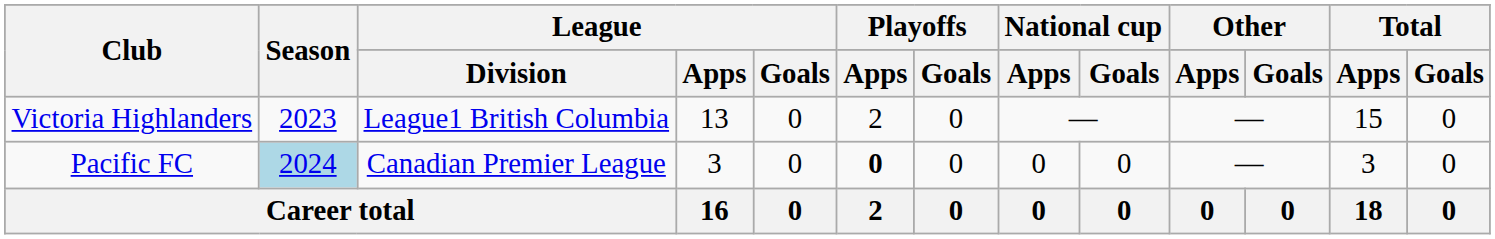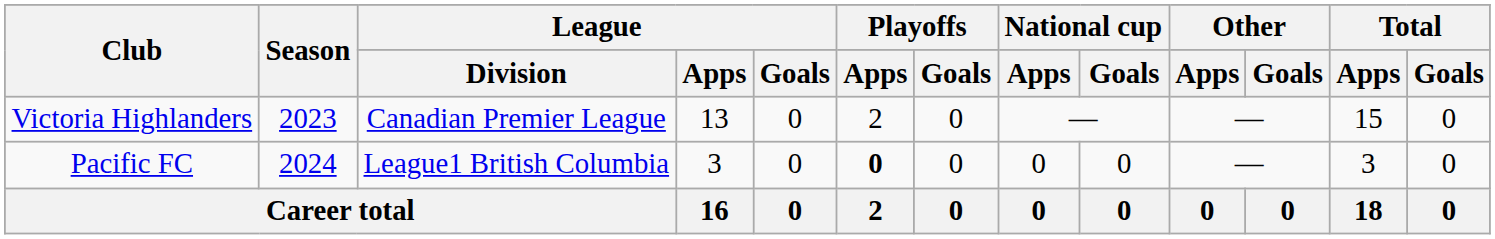 <table class="wikitable" style="text-align: center">
 <tr>
 <th rowspan="2">Club</th>
 <th rowspan="2">Season</th>
 <th colspan="3">League</th>
 <th colspan="2">Playoffs</th>
 <th colspan="2">National cup</th>
 <th colspan="2">Other</th>
 <th colspan="2">Total</th>
 </tr>
 <tr>
 <th>Division</th>
 <th>Apps</th>
 <th>Goals</th>
 <th>Apps</th>
 <th>Goals</th>
 <th>Apps</th>
 <th>Goals</th>
 <th>Apps</th>
 <th>Goals</th>
 <th>Apps</th>
 <th>Goals</th>
 </tr>
 <tr>
 <td><a href='#'>Victoria Highlanders</a></td>
 <td><a href='#'>2023</a></td>
-<td><a href='#'>League1 British Columbia</a></td>
+<td><a href='#'>Canadian Premier League</a></td>
 <td>13</td>
 <td>0</td>
 <td>2</td>
 <td>0</td>
 <td colspan="2">—</td>
 <td colspan="2">—</td>
 <td>15</td>
 <td>0</td>
 </tr>
 <tr>
 <td><a href='#'>Pacific FC</a></td>
-<td style="background: lightblue;"><a href='#'>2024</a></td>
-<td><a href='#'>Canadian Premier League</a></td>
+<td><a href='#'>2024</a></td>
+<td><a href='#'>League1 British Columbia</a></td>
 <td>3</td>
 <td>0</td>
 <td><strong>0</strong></td>
 <td>0</td>
 <td>0</td>
 <td>0</td>
 <td colspan="2">—</td>
 <td>3</td>
 <td>0</td>
 </tr>
 <tr>
 <th colspan="3">Career total</th>
 <th>16</th>
 <th>0</th>
 <th>2</th>
 <th>0</th>
 <th>0</th>
 <th>0</th>
 <th>0</th>
 <th>0</th>
 <th>18</th>
 <th>0</th>
 </tr>
 </table>
